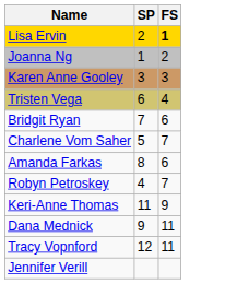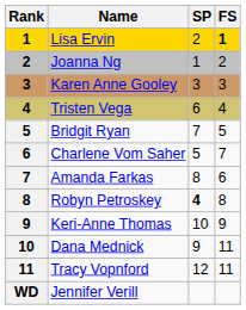 <table class="wikitable">
 <tr>
+<th>Rank</th>
 <th>Name</th>
 <th>SP</th>
 <th>FS</th>
 </tr>
 <tr bgcolor="gold">
+<td align="center"><strong>1</strong></td>
 <td><a href='#'>Lisa Ervin</a></td>
 <td>2</td>
 <td><strong>1</strong></td>
 </tr>
 <tr bgcolor="silver">
+<td align="center"><strong>2</strong></td>
 <td><a href='#'>Joanna Ng</a></td>
 <td>1</td>
 <td>2</td>
 </tr>
 <tr bgcolor="cc9966">
+<td align="center"><strong>3</strong></td>
 <td><a href='#'>Karen Anne Gooley</a></td>
 <td>3</td>
 <td>3</td>
 </tr>
 <tr bgcolor="#d1c571">
+<td align="center"><strong>4</strong></td>
 <td><a href='#'>Tristen Vega</a></td>
 <td>6</td>
 <td>4</td>
 </tr>
 <tr>
+<th>5</th>
 <td><a href='#'>Bridgit Ryan</a></td>
 <td>7</td>
-<td>6</td>
+<td>5</td>
 </tr>
 <tr>
+<th>6</th>
 <td><a href='#'>Charlene Vom Saher</a></td>
 <td>5</td>
 <td>7</td>
 </tr>
 <tr>
+<th>7</th>
 <td><a href='#'>Amanda Farkas</a></td>
 <td>8</td>
 <td>6</td>
 </tr>
 <tr>
+<th>8</th>
 <td><a href='#'>Robyn Petroskey</a></td>
-<td>4</td>
-<td>7</td>
+<td><strong>4</strong></td>
+<td>8</td>
 </tr>
 <tr>
+<th>9</th>
 <td><a href='#'>Keri-Anne Thomas</a></td>
-<td>11</td>
+<td>10</td>
 <td>9</td>
 </tr>
 <tr>
+<th>10</th>
 <td><a href='#'>Dana Mednick</a></td>
 <td>9</td>
 <td>11</td>
 </tr>
 <tr>
+<th>11</th>
 <td><a href='#'>Tracy Vopnford</a></td>
 <td>12</td>
 <td>11</td>
 </tr>
 <tr>
+<th>WD</th>
 <td><a href='#'>Jennifer Verill</a></td>
 <td></td>
 <td></td>
 </tr>
 </table>
